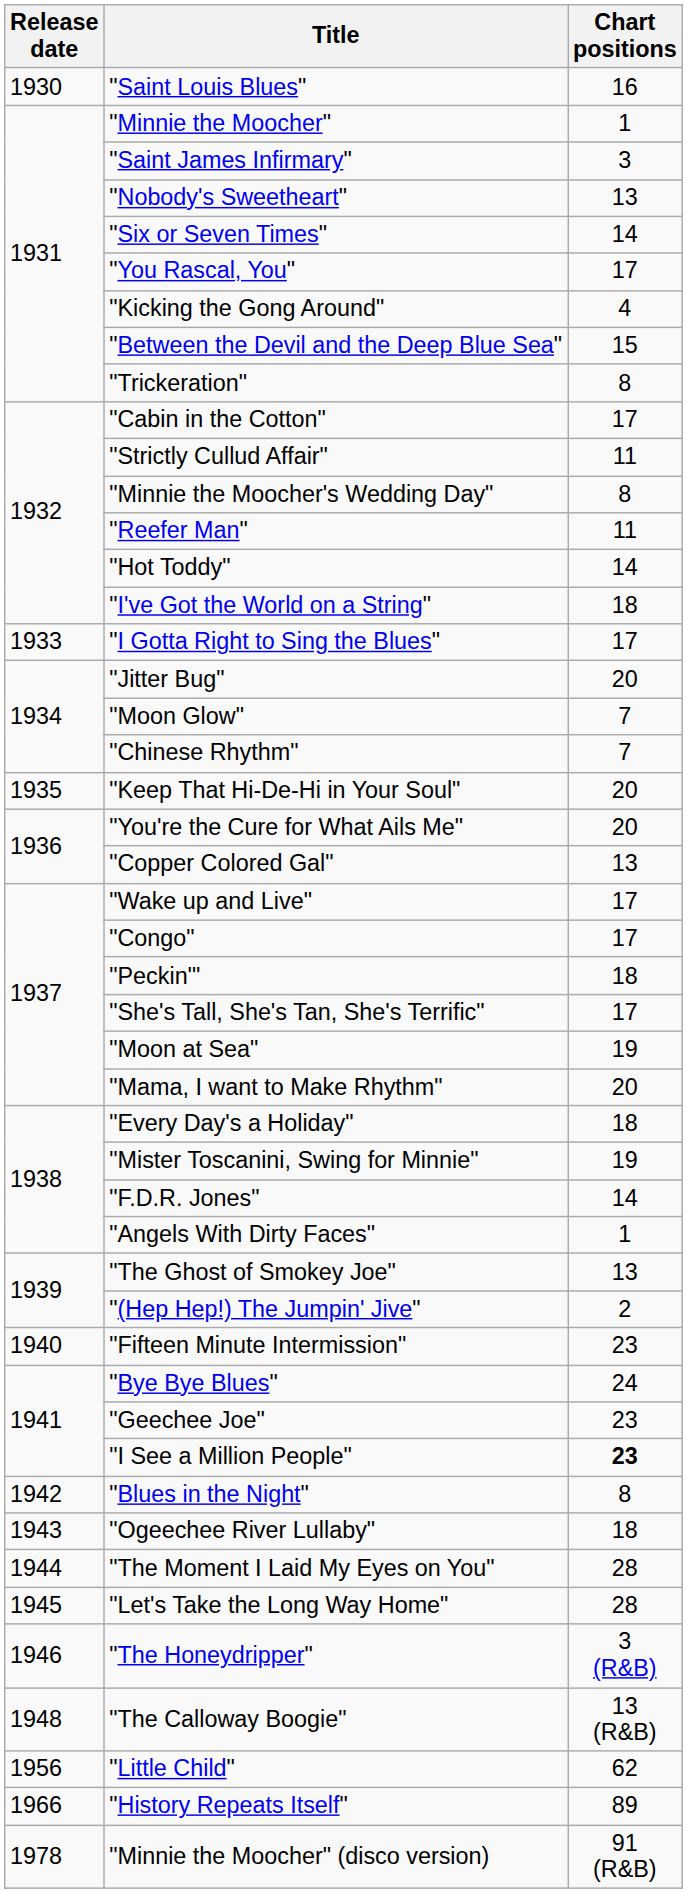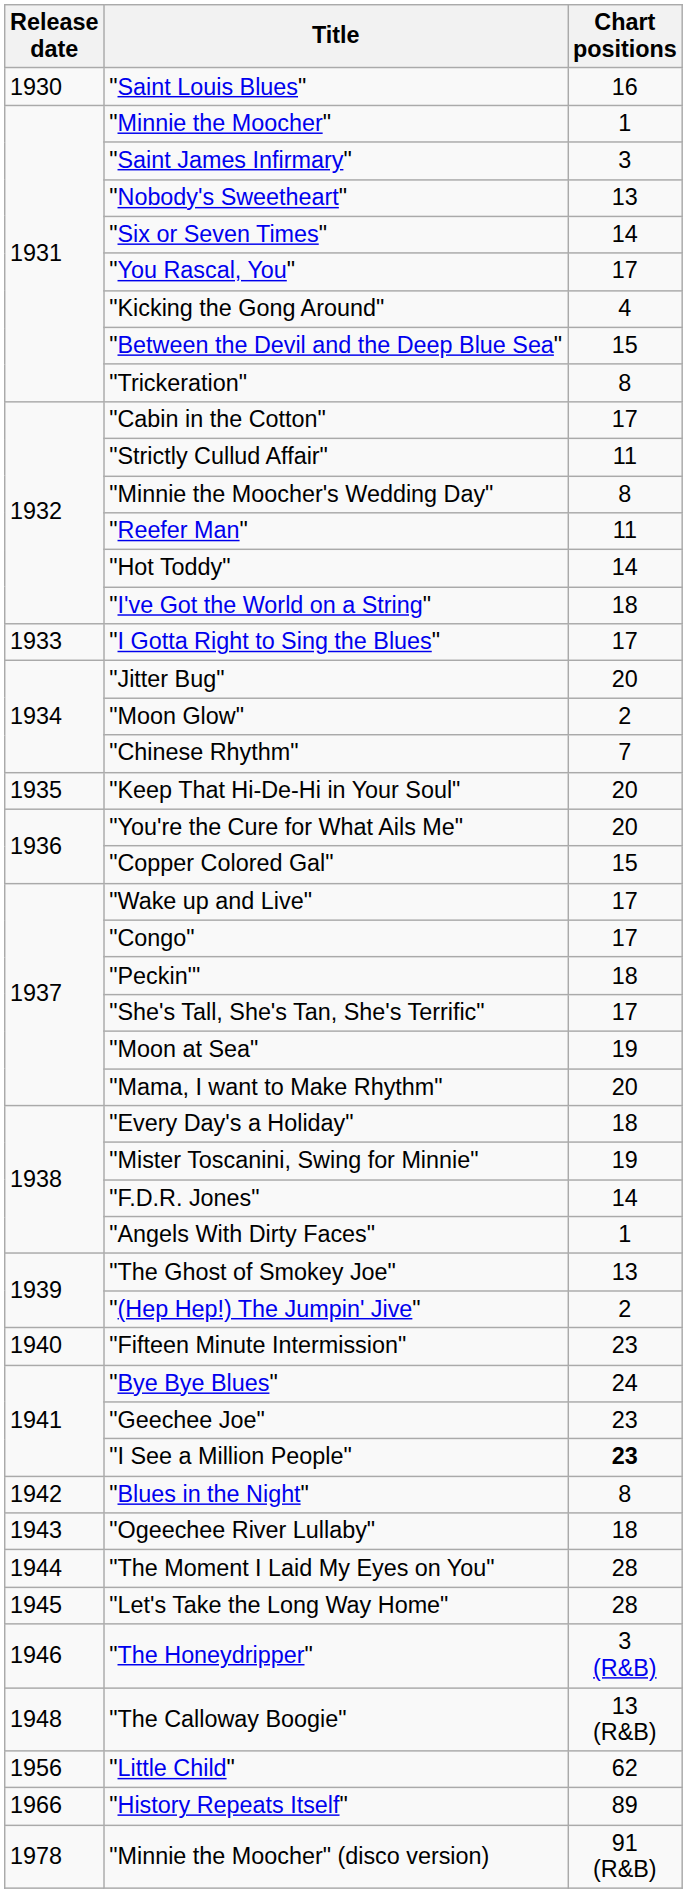 <table class="wikitable">
 <tr>
 <th>Release<br>date</th>
 <th>Title</th>
 <th>Chart<br>positions<br></th>
 </tr>
 <tr>
 <td>1930</td>
 <td>"<a href='#'>Saint Louis Blues</a>"</td>
 <td style="text-align:center;">16</td>
 </tr>
 <tr>
 <td rowspan="8">1931</td>
 <td>"<a href='#'>Minnie the Moocher</a>"</td>
 <td style="text-align:center;">1</td>
 </tr>
 <tr>
 <td>"<a href='#'>Saint James Infirmary</a>"</td>
 <td style="text-align:center;">3</td>
 </tr>
 <tr>
 <td>"<a href='#'>Nobody's Sweetheart</a>"</td>
 <td style="text-align:center;">13</td>
 </tr>
 <tr>
 <td>"<a href='#'>Six or Seven Times</a>"</td>
 <td style="text-align:center;">14</td>
 </tr>
 <tr>
 <td>"<a href='#'>You Rascal, You</a>"</td>
 <td style="text-align:center;">17</td>
 </tr>
 <tr>
 <td>"Kicking the Gong Around"</td>
 <td style="text-align:center;">4</td>
 </tr>
 <tr>
 <td>"<a href='#'>Between the Devil and the Deep Blue Sea</a>"</td>
 <td style="text-align:center;">15</td>
 </tr>
 <tr>
 <td>"Trickeration"</td>
 <td style="text-align:center;">8</td>
 </tr>
 <tr>
 <td rowspan="6">1932</td>
 <td>"Cabin in the Cotton"</td>
 <td style="text-align:center;">17</td>
 </tr>
 <tr>
 <td>"Strictly Cullud Affair"</td>
 <td style="text-align:center;">11</td>
 </tr>
 <tr>
 <td>"Minnie the Moocher's Wedding Day"</td>
 <td style="text-align:center;">8</td>
 </tr>
 <tr>
 <td>"<a href='#'>Reefer Man</a>"</td>
 <td style="text-align:center;">11</td>
 </tr>
 <tr>
 <td>"Hot Toddy"</td>
 <td style="text-align:center;">14</td>
 </tr>
 <tr>
 <td>"<a href='#'>I've Got the World on a String</a>"</td>
 <td style="text-align:center;">18</td>
 </tr>
 <tr>
 <td>1933</td>
 <td>"<a href='#'>I Gotta Right to Sing the Blues</a>"</td>
 <td style="text-align:center;">17</td>
 </tr>
 <tr>
 <td rowspan="3">1934</td>
 <td>"Jitter Bug"</td>
 <td style="text-align:center;">20</td>
 </tr>
 <tr>
 <td>"Moon Glow"</td>
-<td style="text-align:center;">7</td>
+<td style="text-align:center;">2</td>
 </tr>
 <tr>
 <td>"Chinese Rhythm"</td>
 <td style="text-align:center;">7</td>
 </tr>
 <tr>
 <td>1935</td>
 <td>"Keep That Hi-De-Hi in Your Soul"</td>
 <td style="text-align:center;">20</td>
 </tr>
 <tr>
 <td rowspan="2">1936</td>
 <td>"You're the Cure for What Ails Me"</td>
 <td style="text-align:center;">20</td>
 </tr>
 <tr>
 <td>"Copper Colored Gal"</td>
-<td style="text-align:center;">13</td>
+<td style="text-align:center;">15</td>
 </tr>
 <tr>
 <td rowspan="6">1937</td>
 <td>"Wake up and Live"</td>
 <td style="text-align:center;">17</td>
 </tr>
 <tr>
 <td>"Congo"</td>
 <td style="text-align:center;">17</td>
 </tr>
 <tr>
 <td>"Peckin'"</td>
 <td style="text-align:center;">18</td>
 </tr>
 <tr>
 <td>"She's Tall, She's Tan, She's Terrific"</td>
 <td style="text-align:center;">17</td>
 </tr>
 <tr>
 <td>"Moon at Sea"</td>
 <td style="text-align:center;">19</td>
 </tr>
 <tr>
 <td>"Mama, I want to Make Rhythm"</td>
 <td style="text-align:center;">20</td>
 </tr>
 <tr>
 <td rowspan="4">1938</td>
 <td>"Every Day's a Holiday"</td>
 <td style="text-align:center;">18</td>
 </tr>
 <tr>
 <td>"Mister Toscanini, Swing for Minnie"</td>
 <td style="text-align:center;">19</td>
 </tr>
 <tr>
 <td>"F.D.R. Jones"</td>
 <td style="text-align:center;">14</td>
 </tr>
 <tr>
 <td>"Angels With Dirty Faces"</td>
 <td style="text-align:center;">1</td>
 </tr>
 <tr>
 <td rowspan="2">1939</td>
 <td>"The Ghost of Smokey Joe"</td>
 <td style="text-align:center;">13</td>
 </tr>
 <tr>
 <td>"<a href='#'>(Hep Hep!) The Jumpin' Jive</a>"</td>
 <td style="text-align:center;">2</td>
 </tr>
 <tr>
 <td>1940</td>
 <td>"Fifteen Minute Intermission"</td>
 <td style="text-align:center;">23</td>
 </tr>
 <tr>
 <td rowspan="3">1941</td>
 <td>"<a href='#'>Bye Bye Blues</a>"</td>
 <td style="text-align:center;">24</td>
 </tr>
 <tr>
 <td>"Geechee Joe"</td>
 <td style="text-align:center;">23</td>
 </tr>
 <tr>
 <td>"I See a Million People"</td>
 <td style="text-align:center;"><strong>23</strong></td>
 </tr>
 <tr>
 <td>1942</td>
 <td>"<a href='#'>Blues in the Night</a>"</td>
 <td style="text-align:center;">8</td>
 </tr>
 <tr>
 <td>1943</td>
 <td>"Ogeechee River Lullaby"</td>
 <td style="text-align:center;">18</td>
 </tr>
 <tr>
 <td>1944</td>
 <td>"The Moment I Laid My Eyes on You"</td>
 <td style="text-align:center;">28</td>
 </tr>
 <tr>
 <td>1945</td>
 <td>"Let's Take the Long Way Home"</td>
 <td style="text-align:center;">28</td>
 </tr>
 <tr>
 <td>1946</td>
 <td>"<a href='#'>The Honeydripper</a>"</td>
 <td style="text-align:center;">3<br><a href='#'>(R&B)</a></td>
 </tr>
 <tr>
 <td>1948</td>
 <td>"The Calloway Boogie"</td>
 <td style="text-align:center;">13<br>(R&B)</td>
 </tr>
 <tr>
 <td>1956</td>
 <td>"<a href='#'>Little Child</a>"</td>
 <td style="text-align:center;">62</td>
 </tr>
 <tr>
 <td>1966</td>
 <td>"<a href='#'>History Repeats Itself</a>"</td>
 <td style="text-align:center;">89</td>
 </tr>
 <tr>
 <td>1978</td>
 <td>"Minnie the Moocher" (disco version)</td>
 <td style="text-align:center;">91<br>(R&B)</td>
 </tr>
 </table>
